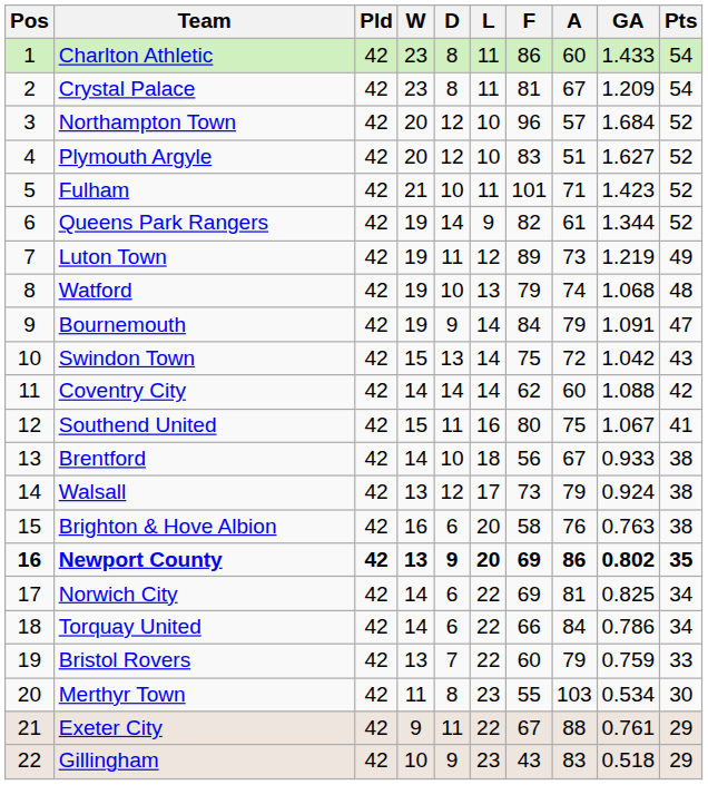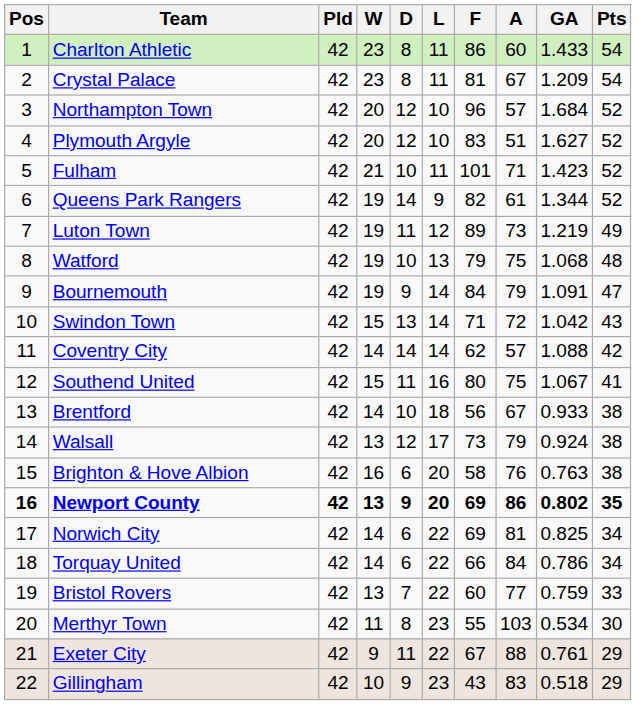 <table class="wikitable" style="text-align:center">
 <tr>
 <th width=20>Pos</th>
 <th width=220>Team</th>
 <th width=20>Pld</th>
 <th width=20>W</th>
 <th width=20>D</th>
 <th width=20>L</th>
 <th width=20>F</th>
 <th width=20>A</th>
 <th width=20>GA</th>
 <th width=20>Pts</th>
 </tr>
 <tr style="background:#D0F0C0">
 <td>1</td>
 <td align="left"><a href='#'>Charlton Athletic</a></td>
 <td>42</td>
 <td>23</td>
 <td>8</td>
 <td>11</td>
 <td>86</td>
 <td>60</td>
 <td>1.433</td>
 <td>54</td>
 </tr>
 <tr>
 <td>2</td>
 <td align="left"><a href='#'>Crystal Palace</a></td>
 <td>42</td>
 <td>23</td>
 <td>8</td>
 <td>11</td>
 <td>81</td>
 <td>67</td>
 <td>1.209</td>
 <td>54</td>
 </tr>
 <tr>
 <td>3</td>
 <td align="left"><a href='#'>Northampton Town</a></td>
 <td>42</td>
 <td>20</td>
 <td>12</td>
 <td>10</td>
 <td>96</td>
 <td>57</td>
 <td>1.684</td>
 <td>52</td>
 </tr>
 <tr>
 <td>4</td>
 <td align="left"><a href='#'>Plymouth Argyle</a></td>
 <td>42</td>
 <td>20</td>
 <td>12</td>
 <td>10</td>
 <td>83</td>
 <td>51</td>
 <td>1.627</td>
 <td>52</td>
 </tr>
 <tr>
 <td>5</td>
 <td align="left"><a href='#'>Fulham</a></td>
 <td>42</td>
 <td>21</td>
 <td>10</td>
 <td>11</td>
 <td>101</td>
 <td>71</td>
 <td>1.423</td>
 <td>52</td>
 </tr>
 <tr>
 <td>6</td>
 <td align="left"><a href='#'>Queens Park Rangers</a></td>
 <td>42</td>
 <td>19</td>
 <td>14</td>
 <td>9</td>
 <td>82</td>
 <td>61</td>
 <td>1.344</td>
 <td>52</td>
 </tr>
 <tr>
 <td>7</td>
 <td align="left"><a href='#'>Luton Town</a></td>
 <td>42</td>
 <td>19</td>
 <td>11</td>
 <td>12</td>
 <td>89</td>
 <td>73</td>
 <td>1.219</td>
 <td>49</td>
 </tr>
 <tr>
 <td>8</td>
 <td align="left"><a href='#'>Watford</a></td>
 <td>42</td>
 <td>19</td>
 <td>10</td>
 <td>13</td>
 <td>79</td>
-<td>74</td>
+<td>75</td>
 <td>1.068</td>
 <td>48</td>
 </tr>
 <tr>
 <td>9</td>
 <td align="left"><a href='#'>Bournemouth</a></td>
 <td>42</td>
 <td>19</td>
 <td>9</td>
 <td>14</td>
 <td>84</td>
 <td>79</td>
 <td>1.091</td>
 <td>47</td>
 </tr>
 <tr>
 <td>10</td>
 <td align="left"><a href='#'>Swindon Town</a></td>
 <td>42</td>
 <td>15</td>
 <td>13</td>
 <td>14</td>
-<td>75</td>
+<td>71</td>
 <td>72</td>
 <td>1.042</td>
 <td>43</td>
 </tr>
 <tr>
 <td>11</td>
 <td align="left"><a href='#'>Coventry City</a></td>
 <td>42</td>
 <td>14</td>
 <td>14</td>
 <td>14</td>
 <td>62</td>
-<td>60</td>
+<td>57</td>
 <td>1.088</td>
 <td>42</td>
 </tr>
 <tr>
 <td>12</td>
 <td align="left"><a href='#'>Southend United</a></td>
 <td>42</td>
 <td>15</td>
 <td>11</td>
 <td>16</td>
 <td>80</td>
 <td>75</td>
 <td>1.067</td>
 <td>41</td>
 </tr>
 <tr>
 <td>13</td>
 <td align="left"><a href='#'>Brentford</a></td>
 <td>42</td>
 <td>14</td>
 <td>10</td>
 <td>18</td>
 <td>56</td>
 <td>67</td>
 <td>0.933</td>
 <td>38</td>
 </tr>
 <tr>
 <td>14</td>
 <td align="left"><a href='#'>Walsall</a></td>
 <td>42</td>
 <td>13</td>
 <td>12</td>
 <td>17</td>
 <td>73</td>
 <td>79</td>
 <td>0.924</td>
 <td>38</td>
 </tr>
 <tr>
 <td>15</td>
 <td align="left"><a href='#'>Brighton & Hove Albion</a></td>
 <td>42</td>
 <td>16</td>
 <td>6</td>
 <td>20</td>
 <td>58</td>
 <td>76</td>
 <td>0.763</td>
 <td>38</td>
 </tr>
 <tr>
 <td><strong>16</strong></td>
 <td align="left"><strong><a href='#'>Newport County</a></strong></td>
 <td><strong>42</strong></td>
 <td><strong>13</strong></td>
 <td><strong>9</strong></td>
 <td><strong>20</strong></td>
 <td><strong>69</strong></td>
 <td><strong>86</strong></td>
 <td><strong>0.802</strong></td>
 <td><strong>35</strong></td>
 </tr>
 <tr>
 <td>17</td>
 <td align="left"><a href='#'>Norwich City</a></td>
 <td>42</td>
 <td>14</td>
 <td>6</td>
 <td>22</td>
 <td>69</td>
 <td>81</td>
 <td>0.825</td>
 <td>34</td>
 </tr>
 <tr>
 <td>18</td>
 <td align="left"><a href='#'>Torquay United</a></td>
 <td>42</td>
 <td>14</td>
 <td>6</td>
 <td>22</td>
 <td>66</td>
 <td>84</td>
 <td>0.786</td>
 <td>34</td>
 </tr>
 <tr>
 <td>19</td>
 <td align="left"><a href='#'>Bristol Rovers</a></td>
 <td>42</td>
 <td>13</td>
 <td>7</td>
 <td>22</td>
 <td>60</td>
-<td>79</td>
+<td>77</td>
 <td>0.759</td>
 <td>33</td>
 </tr>
 <tr>
 <td>20</td>
 <td align="left"><a href='#'>Merthyr Town</a></td>
 <td>42</td>
 <td>11</td>
 <td>8</td>
 <td>23</td>
 <td>55</td>
 <td>103</td>
 <td>0.534</td>
 <td>30</td>
 </tr>
 <tr style="background:#eee5de">
 <td>21</td>
 <td align="left"><a href='#'>Exeter City</a></td>
 <td>42</td>
 <td>9</td>
 <td>11</td>
 <td>22</td>
 <td>67</td>
 <td>88</td>
 <td>0.761</td>
 <td>29</td>
 </tr>
 <tr style="background:#eee5de">
 <td>22</td>
 <td align="left"><a href='#'>Gillingham</a></td>
 <td>42</td>
 <td>10</td>
 <td>9</td>
 <td>23</td>
 <td>43</td>
 <td>83</td>
 <td>0.518</td>
 <td>29</td>
 </tr>
 </table>
